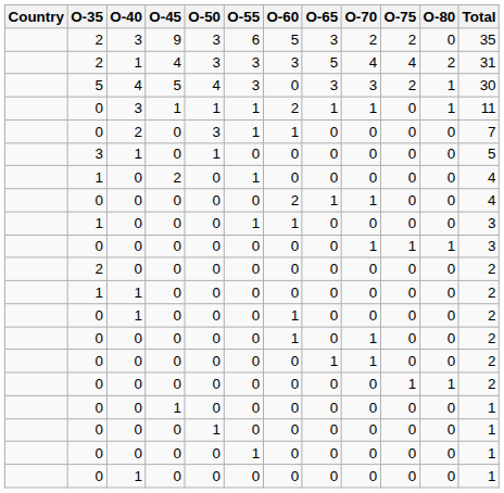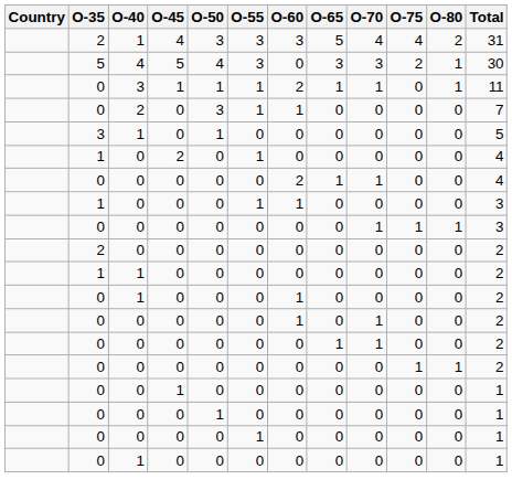 <table class="sortable wikitable" style="font-size: 90%">
 <tr>
 <th>Country</th>
 <th>O-35</th>
 <th>O-40</th>
 <th>O-45</th>
 <th>O-50</th>
 <th>O-55</th>
 <th>O-60</th>
 <th>O-65</th>
 <th>O-70</th>
 <th>O-75</th>
 <th>O-80</th>
 <th>Total</th>
-</tr>
-<tr>
-<td></td>
-<td align="right">2</td>
-<td align="right">3</td>
-<td align="right">9</td>
-<td align="right">3</td>
-<td align="right">6</td>
-<td align="right">5</td>
-<td align="right">3</td>
-<td align="right">2</td>
-<td align="right">2</td>
-<td align="right">0</td>
-<td align="right">35</td>
 </tr>
 <tr>
 <td></td>
 <td align="right">2</td>
 <td align="right">1</td>
 <td align="right">4</td>
 <td align="right">3</td>
 <td align="right">3</td>
 <td align="right">3</td>
 <td align="right">5</td>
 <td align="right">4</td>
 <td align="right">4</td>
 <td align="right">2</td>
 <td align="right">31</td>
 </tr>
 <tr>
 <td></td>
 <td align="right">5</td>
 <td align="right">4</td>
 <td align="right">5</td>
 <td align="right">4</td>
 <td align="right">3</td>
 <td align="right">0</td>
 <td align="right">3</td>
 <td align="right">3</td>
 <td align="right">2</td>
 <td align="right">1</td>
 <td align="right">30</td>
 </tr>
 <tr>
 <td></td>
 <td align="right">0</td>
 <td align="right">3</td>
 <td align="right">1</td>
 <td align="right">1</td>
 <td align="right">1</td>
 <td align="right">2</td>
 <td align="right">1</td>
 <td align="right">1</td>
 <td align="right">0</td>
 <td align="right">1</td>
 <td align="right">11</td>
 </tr>
 <tr>
 <td></td>
 <td align="right">0</td>
 <td align="right">2</td>
 <td align="right">0</td>
 <td align="right">3</td>
 <td align="right">1</td>
 <td align="right">1</td>
 <td align="right">0</td>
 <td align="right">0</td>
 <td align="right">0</td>
 <td align="right">0</td>
 <td align="right">7</td>
 </tr>
 <tr>
 <td></td>
 <td align="right">3</td>
 <td align="right">1</td>
 <td align="right">0</td>
 <td align="right">1</td>
 <td align="right">0</td>
 <td align="right">0</td>
 <td align="right">0</td>
 <td align="right">0</td>
 <td align="right">0</td>
 <td align="right">0</td>
 <td align="right">5</td>
 </tr>
 <tr>
 <td></td>
 <td align="right">1</td>
 <td align="right">0</td>
 <td align="right">2</td>
 <td align="right">0</td>
 <td align="right">1</td>
 <td align="right">0</td>
 <td align="right">0</td>
 <td align="right">0</td>
 <td align="right">0</td>
 <td align="right">0</td>
 <td align="right">4</td>
 </tr>
 <tr>
 <td></td>
 <td align="right">0</td>
 <td align="right">0</td>
 <td align="right">0</td>
 <td align="right">0</td>
 <td align="right">0</td>
 <td align="right">2</td>
 <td align="right">1</td>
 <td align="right">1</td>
 <td align="right">0</td>
 <td align="right">0</td>
 <td align="right">4</td>
 </tr>
 <tr>
 <td></td>
 <td align="right">1</td>
 <td align="right">0</td>
 <td align="right">0</td>
 <td align="right">0</td>
 <td align="right">1</td>
 <td align="right">1</td>
 <td align="right">0</td>
 <td align="right">0</td>
 <td align="right">0</td>
 <td align="right">0</td>
 <td align="right">3</td>
 </tr>
 <tr>
 <td></td>
 <td align="right">0</td>
 <td align="right">0</td>
 <td align="right">0</td>
 <td align="right">0</td>
 <td align="right">0</td>
 <td align="right">0</td>
 <td align="right">0</td>
 <td align="right">1</td>
 <td align="right">1</td>
 <td align="right">1</td>
 <td align="right">3</td>
 </tr>
 <tr>
 <td></td>
 <td align="right">2</td>
 <td align="right">0</td>
 <td align="right">0</td>
 <td align="right">0</td>
 <td align="right">0</td>
 <td align="right">0</td>
 <td align="right">0</td>
 <td align="right">0</td>
 <td align="right">0</td>
 <td align="right">0</td>
 <td align="right">2</td>
 </tr>
 <tr>
 <td></td>
 <td align="right">1</td>
 <td align="right">1</td>
 <td align="right">0</td>
 <td align="right">0</td>
 <td align="right">0</td>
 <td align="right">0</td>
 <td align="right">0</td>
 <td align="right">0</td>
 <td align="right">0</td>
 <td align="right">0</td>
 <td align="right">2</td>
 </tr>
 <tr>
 <td></td>
 <td align="right">0</td>
 <td align="right">1</td>
 <td align="right">0</td>
 <td align="right">0</td>
 <td align="right">0</td>
 <td align="right">1</td>
 <td align="right">0</td>
 <td align="right">0</td>
 <td align="right">0</td>
 <td align="right">0</td>
 <td align="right">2</td>
 </tr>
 <tr>
 <td></td>
 <td align="right">0</td>
 <td align="right">0</td>
 <td align="right">0</td>
 <td align="right">0</td>
 <td align="right">0</td>
 <td align="right">1</td>
 <td align="right">0</td>
 <td align="right">1</td>
 <td align="right">0</td>
 <td align="right">0</td>
 <td align="right">2</td>
 </tr>
 <tr>
 <td></td>
 <td align="right">0</td>
 <td align="right">0</td>
 <td align="right">0</td>
 <td align="right">0</td>
 <td align="right">0</td>
 <td align="right">0</td>
 <td align="right">1</td>
 <td align="right">1</td>
 <td align="right">0</td>
 <td align="right">0</td>
 <td align="right">2</td>
 </tr>
 <tr>
 <td></td>
 <td align="right">0</td>
 <td align="right">0</td>
 <td align="right">0</td>
 <td align="right">0</td>
 <td align="right">0</td>
 <td align="right">0</td>
 <td align="right">0</td>
 <td align="right">0</td>
 <td align="right">1</td>
 <td align="right">1</td>
 <td align="right">2</td>
 </tr>
 <tr>
 <td></td>
 <td align="right">0</td>
 <td align="right">0</td>
 <td align="right">1</td>
 <td align="right">0</td>
 <td align="right">0</td>
 <td align="right">0</td>
 <td align="right">0</td>
 <td align="right">0</td>
 <td align="right">0</td>
 <td align="right">0</td>
 <td align="right">1</td>
 </tr>
 <tr>
 <td></td>
 <td align="right">0</td>
 <td align="right">0</td>
 <td align="right">0</td>
 <td align="right">1</td>
 <td align="right">0</td>
 <td align="right">0</td>
 <td align="right">0</td>
 <td align="right">0</td>
 <td align="right">0</td>
 <td align="right">0</td>
 <td align="right">1</td>
 </tr>
 <tr>
 <td></td>
 <td align="right">0</td>
 <td align="right">0</td>
 <td align="right">0</td>
 <td align="right">0</td>
 <td align="right">1</td>
 <td align="right">0</td>
 <td align="right">0</td>
 <td align="right">0</td>
 <td align="right">0</td>
 <td align="right">0</td>
 <td align="right">1</td>
 </tr>
 <tr>
 <td></td>
 <td align="right">0</td>
 <td align="right">1</td>
 <td align="right">0</td>
 <td align="right">0</td>
 <td align="right">0</td>
 <td align="right">0</td>
 <td align="right">0</td>
 <td align="right">0</td>
 <td align="right">0</td>
 <td align="right">0</td>
 <td align="right">1</td>
 </tr>
 </table>
